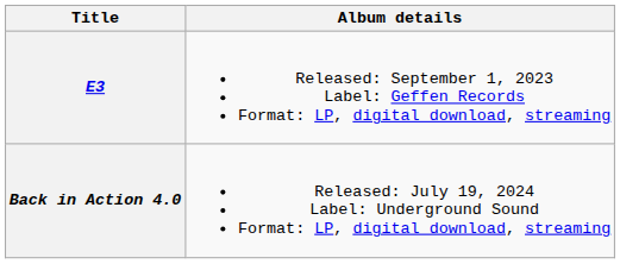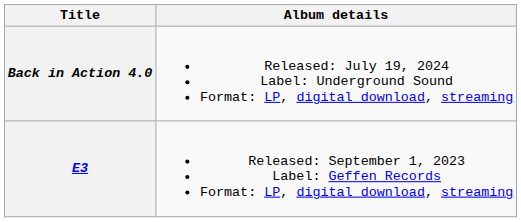 <table class="wikitable plainrowheaders" style="text-align:center;">
 <tr>
 <th scope="col">Title</th>
 <th scope="col">Album details</th>
 </tr>
 <tr>
+<th scope="row"><em>Back in Action 4.0</em></th>
+<td><br><ul><li>Released: July 19, 2024</li><li>Label: Underground Sound</li><li>Format: <a href='#'>LP</a>, <a href='#'>digital download</a>, <a href='#'>streaming</a></li></ul></td>
+</tr>
+<tr>
 <th scope="row"><em><a href='#'>E3</a></em></th>
 <td><br><ul><li>Released: September 1, 2023</li><li>Label: <a href='#'>Geffen Records</a></li><li>Format: <a href='#'>LP</a>, <a href='#'>digital download</a>, <a href='#'>streaming</a></li></ul></td>
 </tr>
-<tr>
-<th scope="row"><em>Back in Action 4.0</em></th>
-<td><br><ul><li>Released: July 19, 2024</li><li>Label: Underground Sound</li><li>Format: <a href='#'>LP</a>, <a href='#'>digital download</a>, <a href='#'>streaming</a></li></ul></td>
-</tr>
 </table>
